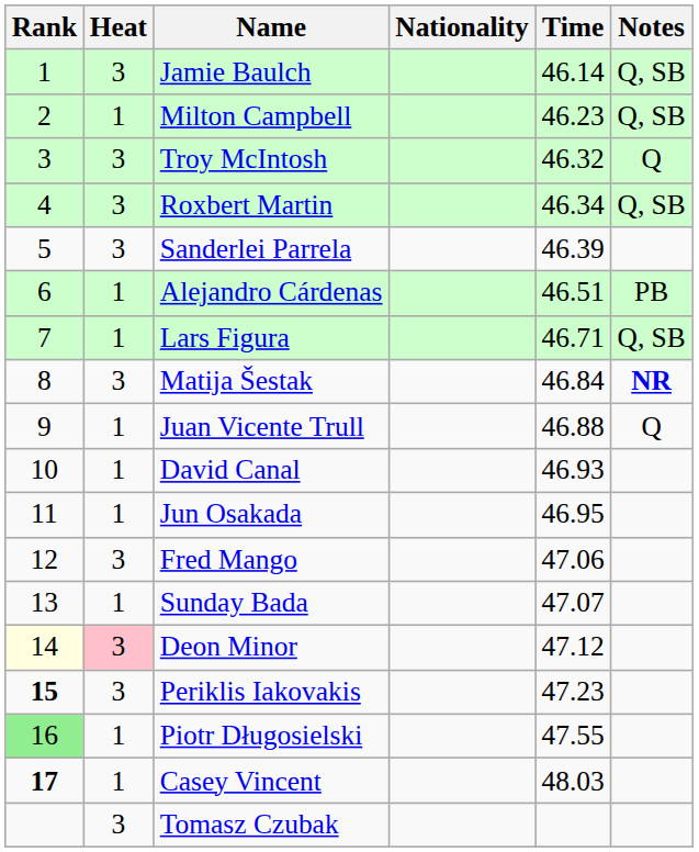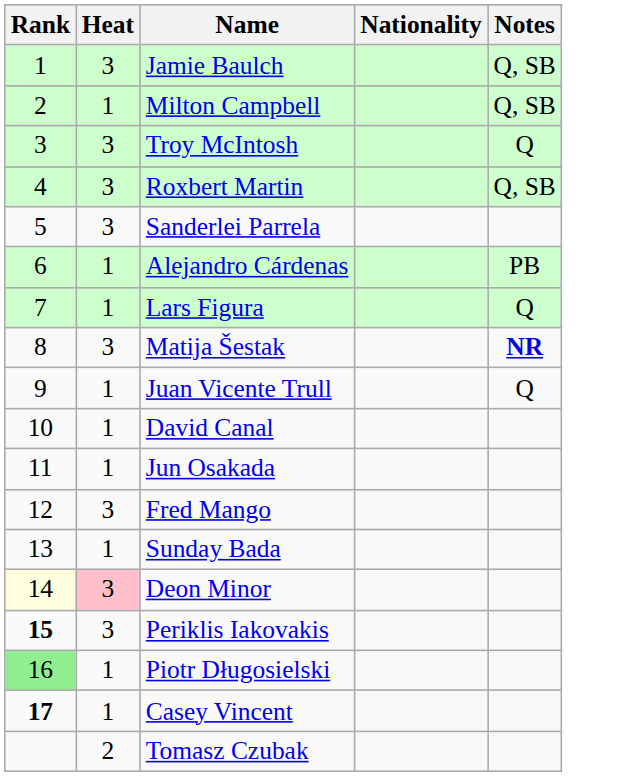 <table class="wikitable sortable" style="text-align:center">
 <tr>
 <th>Rank</th>
 <th>Heat</th>
 <th>Name</th>
 <th>Nationality</th>
-<th>Time</th>
 <th>Notes</th>
 </tr>
 <tr bgcolor=ccffcc>
 <td>1</td>
 <td>3</td>
 <td align="left"><a href='#'>Jamie Baulch</a></td>
 <td align=left></td>
-<td>46.14</td>
 <td>Q, SB</td>
 </tr>
 <tr bgcolor=ccffcc>
 <td>2</td>
 <td>1</td>
 <td align="left"><a href='#'>Milton Campbell</a></td>
 <td align=left></td>
-<td>46.23</td>
 <td>Q, SB</td>
 </tr>
 <tr bgcolor=ccffcc>
 <td>3</td>
 <td>3</td>
 <td align="left"><a href='#'>Troy McIntosh</a></td>
 <td align=left></td>
-<td>46.32</td>
 <td>Q</td>
 </tr>
 <tr bgcolor=ccffcc>
 <td>4</td>
 <td>3</td>
 <td align="left"><a href='#'>Roxbert Martin</a></td>
 <td align=left></td>
-<td>46.34</td>
 <td>Q, SB</td>
 </tr>
 <tr>
 <td>5</td>
 <td>3</td>
 <td align="left"><a href='#'>Sanderlei Parrela</a></td>
 <td align=left></td>
-<td>46.39</td>
 <td></td>
 </tr>
 <tr bgcolor=ccffcc>
 <td>6</td>
 <td>1</td>
 <td align="left"><a href='#'>Alejandro Cárdenas</a></td>
 <td align=left></td>
-<td>46.51</td>
 <td>PB</td>
 </tr>
 <tr bgcolor=ccffcc>
 <td>7</td>
 <td>1</td>
 <td align="left"><a href='#'>Lars Figura</a></td>
 <td align=left></td>
-<td>46.71</td>
-<td>Q, SB</td>
+<td>Q</td>
 </tr>
 <tr>
 <td>8</td>
 <td>3</td>
 <td align="left"><a href='#'>Matija Šestak</a></td>
 <td align=left></td>
-<td>46.84</td>
 <td><strong><a href='#'>NR</a></strong></td>
 </tr>
 <tr>
 <td>9</td>
 <td>1</td>
 <td align="left"><a href='#'>Juan Vicente Trull</a></td>
 <td align=left></td>
-<td>46.88</td>
 <td>Q</td>
 </tr>
 <tr>
 <td>10</td>
 <td>1</td>
 <td align="left"><a href='#'>David Canal</a></td>
 <td align=left></td>
-<td>46.93</td>
 <td></td>
 </tr>
 <tr>
 <td>11</td>
 <td>1</td>
 <td align="left"><a href='#'>Jun Osakada</a></td>
 <td align=left></td>
-<td>46.95</td>
 <td></td>
 </tr>
 <tr>
 <td>12</td>
 <td>3</td>
 <td align="left"><a href='#'>Fred Mango</a></td>
 <td align=left></td>
-<td>47.06</td>
 <td></td>
 </tr>
 <tr>
 <td>13</td>
 <td>1</td>
 <td align="left"><a href='#'>Sunday Bada</a></td>
 <td align=left></td>
-<td>47.07</td>
 <td></td>
 </tr>
 <tr>
 <td style="background: lightyellow;">14</td>
 <td style="background: pink;">3</td>
 <td align="left"><a href='#'>Deon Minor</a></td>
 <td align=left></td>
-<td>47.12</td>
 <td></td>
 </tr>
 <tr>
 <td><strong>15</strong></td>
 <td>3</td>
 <td align="left"><a href='#'>Periklis Iakovakis</a></td>
 <td align=left></td>
-<td>47.23</td>
 <td></td>
 </tr>
 <tr>
 <td style="background: lightgreen;">16</td>
 <td>1</td>
 <td align="left"><a href='#'>Piotr Długosielski</a></td>
 <td align=left></td>
-<td>47.55</td>
 <td></td>
 </tr>
 <tr>
 <td><strong>17</strong></td>
 <td>1</td>
 <td align="left"><a href='#'>Casey Vincent</a></td>
 <td align=left></td>
-<td>48.03</td>
 <td></td>
 </tr>
 <tr>
 <td></td>
-<td>3</td>
+<td>2</td>
 <td align="left"><a href='#'>Tomasz Czubak</a></td>
 <td align=left></td>
 <td></td>
-<td></td>
 </tr>
 </table>
